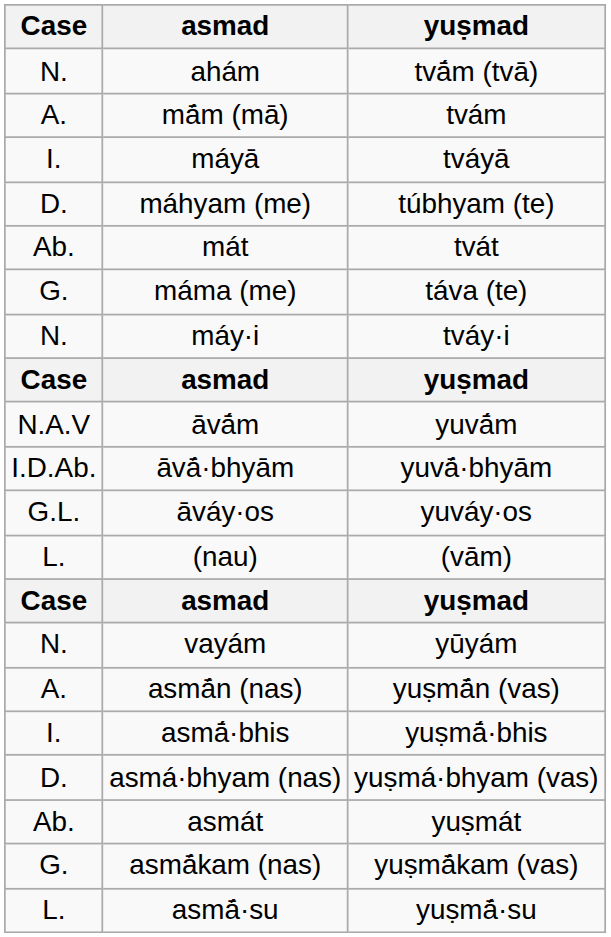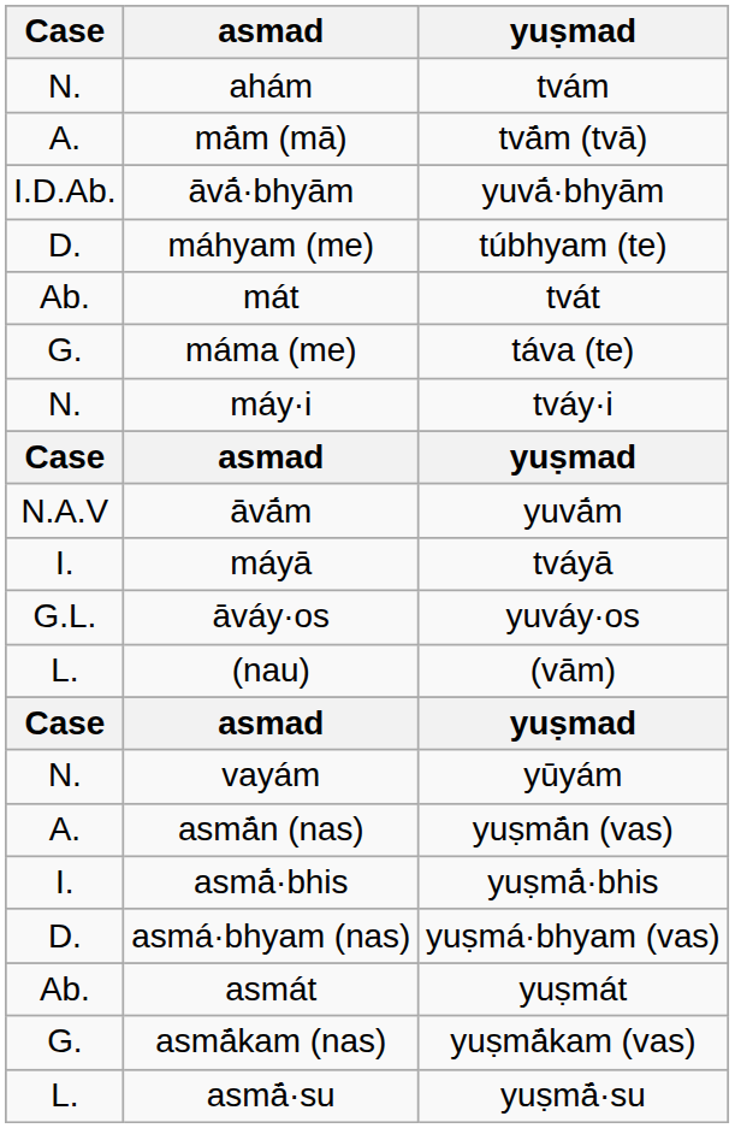 <table class="wikitable" style="text-align:center">
 <tr>
 <th>Case</th>
 <th>asmad</th>
 <th>yuṣmad</th>
 </tr>
 <tr>
 <td>N.</td>
 <td>ahám</td>
-<td>tvā́m (tvā)</td>
+<td>tvám</td>
 </tr>
 <tr>
 <td>A.</td>
 <td>mā́m (mā)</td>
-<td>tvám</td>
+<td>tvā́m (tvā)</td>
 </tr>
 <tr>
-<td>I.</td>
-<td>máyā</td>
-<td>tváyā</td>
+<td>I.D.Ab.</td>
+<td>āvā́·bhyām</td>
+<td>yuvā́·bhyām</td>
 </tr>
 <tr>
 <td>D.</td>
 <td>máhyam (me)</td>
 <td>túbhyam (te)</td>
 </tr>
 <tr>
 <td>Ab.</td>
 <td>mát</td>
 <td>tvát</td>
 </tr>
 <tr>
 <td>G.</td>
 <td>máma (me)</td>
 <td>táva (te)</td>
 </tr>
 <tr>
 <td>N.</td>
 <td>máy·i</td>
 <td>tváy·i</td>
 </tr>
 <tr>
 <th>Case</th>
 <th>asmad</th>
 <th>yuṣmad</th>
 </tr>
 <tr>
 <td>N.A.V</td>
 <td>āvā́m</td>
 <td>yuvā́m</td>
 </tr>
 <tr>
-<td>I.D.Ab.</td>
-<td>āvā́·bhyām</td>
-<td>yuvā́·bhyām</td>
+<td>I.</td>
+<td>máyā</td>
+<td>tváyā</td>
 </tr>
 <tr>
 <td>G.L.</td>
 <td>āváy·os</td>
 <td>yuváy·os</td>
 </tr>
 <tr>
 <td>L.</td>
 <td>(nau)</td>
 <td>(vām)</td>
 </tr>
 <tr>
 <th>Case</th>
 <th>asmad</th>
 <th>yuṣmad</th>
 </tr>
 <tr>
 <td>N.</td>
 <td>vayám</td>
 <td>yūyám</td>
 </tr>
 <tr>
 <td>A.</td>
 <td>asmā́n (nas)</td>
 <td>yuṣmā́n (vas)</td>
 </tr>
 <tr>
 <td>I.</td>
 <td>asmā́·bhis</td>
 <td>yuṣmā́·bhis</td>
 </tr>
 <tr>
 <td>D.</td>
 <td>asmá·bhyam (nas)</td>
 <td>yuṣmá·bhyam (vas)</td>
 </tr>
 <tr>
 <td>Ab.</td>
 <td>asmát</td>
 <td>yuṣmát</td>
 </tr>
 <tr>
 <td>G.</td>
 <td>asmā́kam (nas)</td>
 <td>yuṣmā́kam (vas)</td>
 </tr>
 <tr>
 <td>L.</td>
 <td>asmā́·su</td>
 <td>yuṣmā́·su</td>
 </tr>
 </table>
